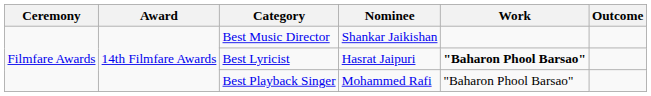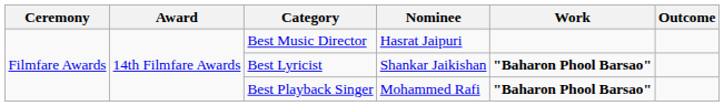 <table class="wikitable" style="font-size:95%;">
 <tr>
 <th>Ceremony</th>
 <th>Award</th>
 <th>Category</th>
 <th>Nominee</th>
 <th>Work</th>
 <th>Outcome</th>
 </tr>
 <tr>
 <td rowspan="3"><a href='#'>Filmfare Awards</a></td>
 <td rowspan="3"><a href='#'>14th Filmfare Awards</a></td>
 <td><a href='#'>Best Music Director</a></td>
-<td><a href='#'>Shankar Jaikishan</a></td>
+<td><a href='#'>Hasrat Jaipuri</a></td>
 <td></td>
 <td></td>
 </tr>
 <tr>
 <td><a href='#'>Best Lyricist</a></td>
-<td><a href='#'>Hasrat Jaipuri</a></td>
+<td><a href='#'>Shankar Jaikishan</a></td>
 <td><strong>"Baharon Phool Barsao"</strong></td>
 <td></td>
 </tr>
 <tr>
 <td><a href='#'>Best Playback Singer</a></td>
 <td><a href='#'>Mohammed Rafi</a></td>
-<td>"Baharon Phool Barsao"</td>
+<td><strong>"Baharon Phool Barsao"</strong></td>
 <td></td>
 </tr>
 </table>
